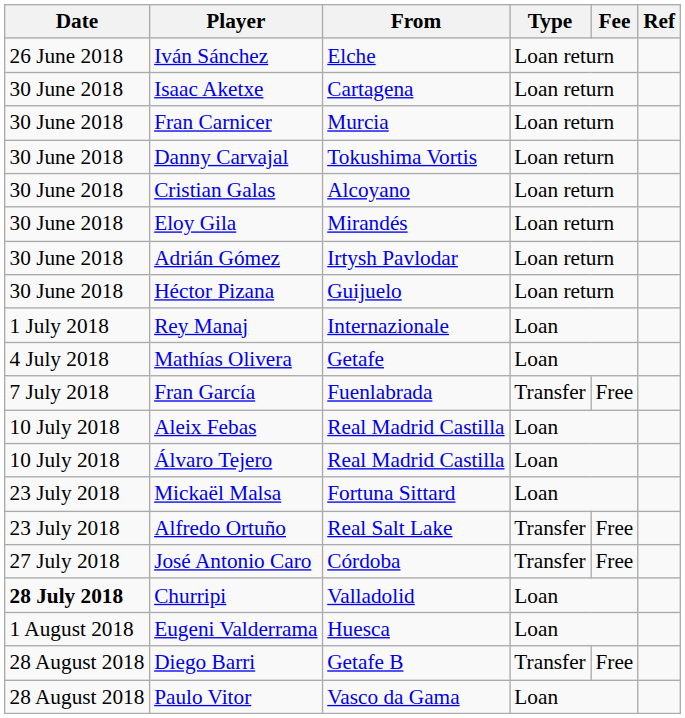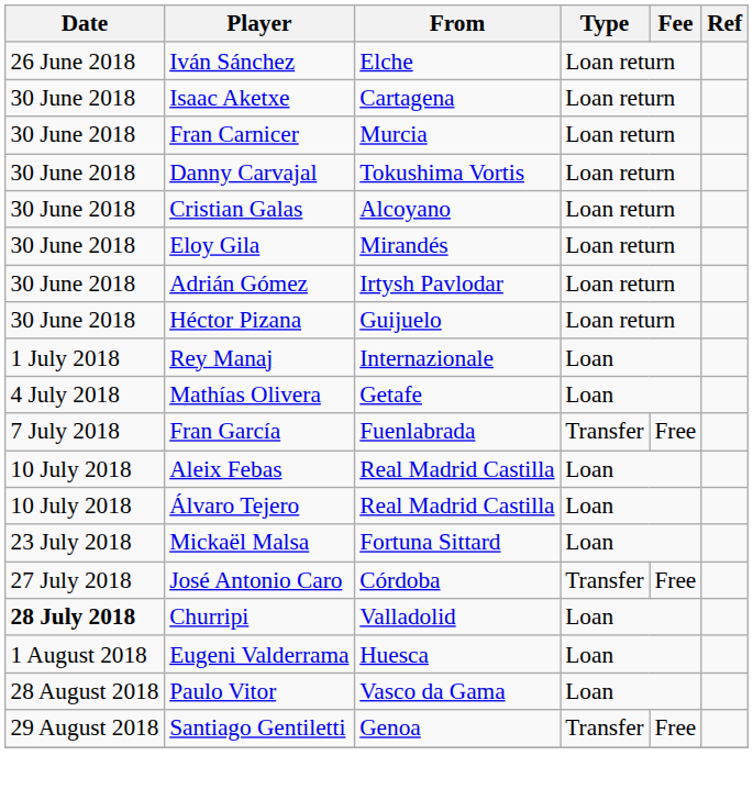 <table class="wikitable">
 <tr>
 <th>Date</th>
 <th>Player</th>
 <th>From</th>
 <th>Type</th>
 <th>Fee</th>
 <th>Ref</th>
 </tr>
 <tr>
 <td>26 June 2018</td>
 <td> <a href='#'>Iván Sánchez</a></td>
 <td> <a href='#'>Elche</a></td>
 <td colspan=2>Loan return</td>
 <td></td>
 </tr>
 <tr>
 <td>30 June 2018</td>
 <td> <a href='#'>Isaac Aketxe</a></td>
 <td> <a href='#'>Cartagena</a></td>
 <td colspan=2>Loan return</td>
 <td></td>
 </tr>
 <tr>
 <td>30 June 2018</td>
 <td> <a href='#'>Fran Carnicer</a></td>
 <td> <a href='#'>Murcia</a></td>
 <td colspan=2>Loan return</td>
 <td></td>
 </tr>
 <tr>
 <td>30 June 2018</td>
 <td> <a href='#'>Danny Carvajal</a></td>
 <td> <a href='#'>Tokushima Vortis</a></td>
 <td colspan=2>Loan return</td>
 <td></td>
 </tr>
 <tr>
 <td>30 June 2018</td>
 <td> <a href='#'>Cristian Galas</a></td>
 <td> <a href='#'>Alcoyano</a></td>
 <td colspan=2>Loan return</td>
 <td></td>
 </tr>
 <tr>
 <td>30 June 2018</td>
 <td> <a href='#'>Eloy Gila</a></td>
 <td> <a href='#'>Mirandés</a></td>
 <td colspan=2>Loan return</td>
 <td></td>
 </tr>
 <tr>
 <td>30 June 2018</td>
 <td> <a href='#'>Adrián Gómez</a></td>
 <td> <a href='#'>Irtysh Pavlodar</a></td>
 <td colspan=2>Loan return</td>
 <td></td>
 </tr>
 <tr>
 <td>30 June 2018</td>
 <td> <a href='#'>Héctor Pizana</a></td>
 <td> <a href='#'>Guijuelo</a></td>
 <td colspan=2>Loan return</td>
 <td></td>
 </tr>
 <tr>
 <td>1 July 2018</td>
 <td> <a href='#'>Rey Manaj</a></td>
 <td> <a href='#'>Internazionale</a></td>
 <td colspan=2>Loan</td>
 <td></td>
 </tr>
 <tr>
 <td>4 July 2018</td>
 <td> <a href='#'>Mathías Olivera</a></td>
 <td> <a href='#'>Getafe</a></td>
 <td colspan=2>Loan</td>
 <td></td>
 </tr>
 <tr>
 <td>7 July 2018</td>
 <td> <a href='#'>Fran García</a></td>
 <td> <a href='#'>Fuenlabrada</a></td>
 <td>Transfer</td>
 <td>Free</td>
 <td></td>
 </tr>
 <tr>
 <td>10 July 2018</td>
 <td> <a href='#'>Aleix Febas</a></td>
 <td> <a href='#'>Real Madrid Castilla</a></td>
 <td colspan=2>Loan</td>
 <td></td>
 </tr>
 <tr>
 <td>10 July 2018</td>
 <td> <a href='#'>Álvaro Tejero</a></td>
 <td> <a href='#'>Real Madrid Castilla</a></td>
 <td colspan=2>Loan</td>
 <td></td>
 </tr>
 <tr>
 <td>23 July 2018</td>
 <td> <a href='#'>Mickaël Malsa</a></td>
 <td> <a href='#'>Fortuna Sittard</a></td>
 <td colspan=2>Loan</td>
 <td></td>
 </tr>
 <tr>
-<td>23 July 2018</td>
-<td> <a href='#'>Alfredo Ortuño</a></td>
-<td> <a href='#'>Real Salt Lake</a></td>
-<td>Transfer</td>
-<td>Free</td>
-<td></td>
-</tr>
-<tr>
 <td>27 July 2018</td>
 <td> <a href='#'>José Antonio Caro</a></td>
 <td> <a href='#'>Córdoba</a></td>
 <td>Transfer</td>
 <td>Free</td>
 <td></td>
 </tr>
 <tr>
 <td><strong>28 July 2018</strong></td>
 <td> <a href='#'>Churripi</a></td>
 <td> <a href='#'>Valladolid</a></td>
 <td colspan=2>Loan</td>
 <td></td>
 </tr>
 <tr>
 <td>1 August 2018</td>
 <td> <a href='#'>Eugeni Valderrama</a></td>
 <td> <a href='#'>Huesca</a></td>
 <td colspan=2>Loan</td>
 <td></td>
 </tr>
 <tr>
 <td>28 August 2018</td>
-<td> <a href='#'>Diego Barri</a></td>
-<td> <a href='#'>Getafe B</a></td>
-<td>Transfer</td>
-<td>Free</td>
-<td></td>
-</tr>
-<tr>
-<td>28 August 2018</td>
 <td> <a href='#'>Paulo Vitor</a></td>
 <td> <a href='#'>Vasco da Gama</a></td>
 <td colspan=2>Loan</td>
 <td></td>
 </tr>
 <tr>
+<td>29 August 2018</td>
+<td> <a href='#'>Santiago Gentiletti</a></td>
+<td> <a href='#'>Genoa</a></td>
+<td>Transfer</td>
+<td>Free</td>
+<td></td>
+</tr>
+<tr>
 </tr>
 </table>
